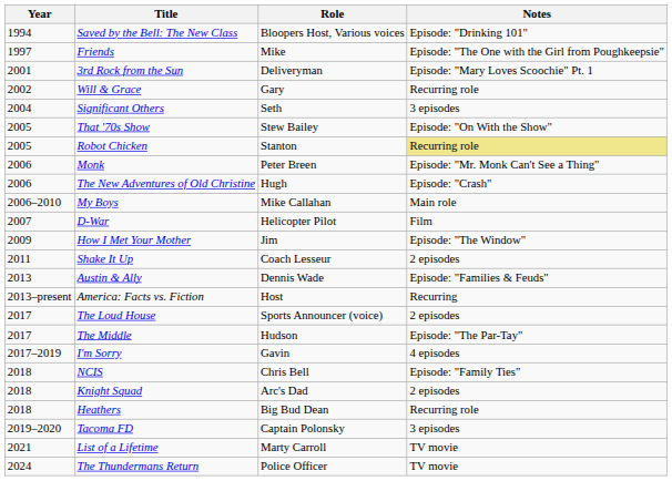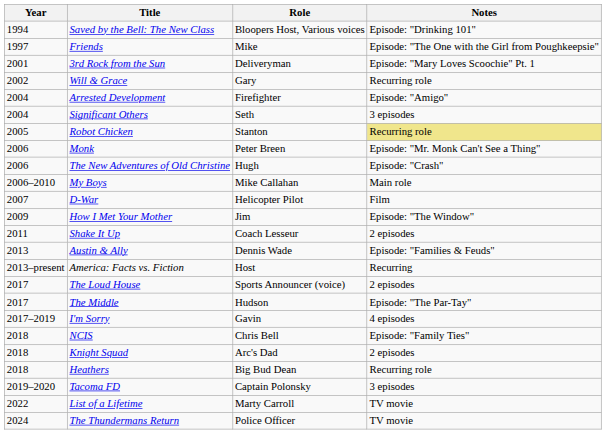 <table class="wikitable sortable">
 <tr>
 <th>Year</th>
 <th>Title</th>
 <th>Role</th>
 <th class="unsortable">Notes</th>
 </tr>
 <tr>
 <td>1994</td>
 <td><em><a href='#'>Saved by the Bell: The New Class</a></em></td>
 <td>Bloopers Host, Various voices</td>
 <td>Episode: "Drinking 101"</td>
 </tr>
 <tr>
 <td>1997</td>
 <td><em><a href='#'>Friends</a></em></td>
 <td>Mike</td>
 <td>Episode: "The One with the Girl from Poughkeepsie"</td>
 </tr>
 <tr>
 <td>2001</td>
 <td><em><a href='#'>3rd Rock from the Sun</a></em></td>
 <td>Deliveryman</td>
 <td>Episode: "Mary Loves Scoochie" Pt. 1</td>
 </tr>
 <tr>
 <td>2002</td>
 <td><em><a href='#'>Will & Grace</a></em></td>
 <td>Gary</td>
 <td>Recurring role</td>
 </tr>
 <tr>
 <td>2004</td>
+<td><em><a href='#'>Arrested Development</a></em></td>
+<td>Firefighter</td>
+<td>Episode: "Amigo"</td>
+</tr>
+<tr>
+<td>2004</td>
 <td><em><a href='#'>Significant Others</a></em></td>
 <td>Seth</td>
 <td>3 episodes</td>
-</tr>
-<tr>
-<td>2005</td>
-<td><em><a href='#'>That '70s Show</a></em></td>
-<td>Stew Bailey</td>
-<td>Episode: "On With the Show"</td>
 </tr>
 <tr>
 <td>2005</td>
 <td><em><a href='#'>Robot Chicken</a></em></td>
 <td>Stanton</td>
 <td style="background: khaki;">Recurring role</td>
 </tr>
 <tr>
 <td>2006</td>
 <td><em><a href='#'>Monk</a></em></td>
 <td>Peter Breen</td>
 <td>Episode: "Mr. Monk Can't See a Thing"</td>
 </tr>
 <tr>
 <td>2006</td>
 <td><em><a href='#'>The New Adventures of Old Christine</a></em></td>
 <td>Hugh</td>
 <td>Episode: "Crash"</td>
 </tr>
 <tr>
 <td>2006–2010</td>
 <td><em><a href='#'>My Boys</a></em></td>
 <td>Mike Callahan</td>
 <td>Main role</td>
 </tr>
 <tr>
 <td>2007</td>
 <td><em><a href='#'>D-War</a></em></td>
 <td>Helicopter Pilot</td>
 <td>Film</td>
 </tr>
 <tr>
 <td>2009</td>
 <td><em><a href='#'>How I Met Your Mother</a></em></td>
 <td>Jim</td>
 <td>Episode: "The Window"</td>
 </tr>
 <tr>
 <td>2011</td>
 <td><em><a href='#'>Shake It Up</a></em></td>
 <td>Coach Lesseur</td>
 <td>2 episodes</td>
 </tr>
 <tr>
 <td>2013</td>
 <td><em><a href='#'>Austin & Ally</a></em></td>
 <td>Dennis Wade</td>
 <td>Episode: "Families & Feuds"</td>
 </tr>
 <tr>
 <td>2013–present</td>
 <td><em>America: Facts vs. Fiction</em></td>
 <td>Host</td>
 <td>Recurring</td>
 </tr>
 <tr>
 <td>2017</td>
 <td><em><a href='#'>The Loud House</a></em></td>
 <td>Sports Announcer (voice)</td>
 <td>2 episodes</td>
 </tr>
 <tr>
 <td>2017</td>
 <td><em><a href='#'>The Middle</a></em></td>
 <td>Hudson</td>
 <td>Episode: "The Par-Tay"</td>
 </tr>
 <tr>
 <td>2017–2019</td>
 <td><em><a href='#'>I'm Sorry</a></em></td>
 <td>Gavin</td>
 <td>4 episodes</td>
 </tr>
 <tr>
 <td>2018</td>
 <td><em><a href='#'>NCIS</a></em></td>
 <td>Chris Bell</td>
 <td>Episode: "Family Ties"</td>
 </tr>
 <tr>
 <td>2018</td>
 <td><em><a href='#'>Knight Squad</a></em></td>
 <td>Arc's Dad</td>
 <td>2 episodes</td>
 </tr>
 <tr>
 <td>2018</td>
 <td><em><a href='#'>Heathers</a></em></td>
 <td>Big Bud Dean</td>
 <td>Recurring role</td>
 </tr>
 <tr>
 <td>2019–2020</td>
 <td><em><a href='#'>Tacoma FD</a></em></td>
 <td>Captain Polonsky</td>
 <td>3 episodes</td>
 </tr>
 <tr>
-<td>2021</td>
+<td>2022</td>
 <td><em><a href='#'>List of a Lifetime</a></em></td>
 <td>Marty Carroll</td>
 <td>TV movie</td>
 </tr>
 <tr>
 <td>2024</td>
 <td><em><a href='#'>The Thundermans Return</a></em></td>
 <td>Police Officer</td>
 <td>TV movie</td>
 </tr>
 </table>
